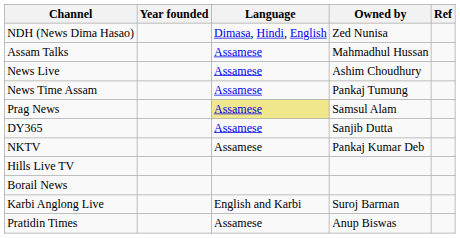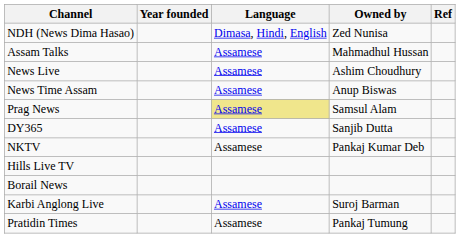 <table class=wikitable>
 <tr>
 <th>Channel</th>
 <th>Year founded</th>
 <th>Language</th>
 <th>Owned by</th>
 <th>Ref</th>
 </tr>
 <tr>
 <td>NDH (News Dima Hasao)</td>
 <td></td>
 <td><a href='#'>Dimasa</a>, <a href='#'>Hindi</a>, <a href='#'>English</a></td>
 <td>Zed Nunisa</td>
 <td></td>
 </tr>
 <tr>
 <td>Assam Talks</td>
 <td></td>
 <td><a href='#'>Assamese</a></td>
 <td>Mahmadhul Hussan</td>
 <td></td>
 </tr>
 <tr>
 <td>News Live</td>
 <td></td>
 <td><a href='#'>Assamese</a></td>
 <td>Ashim Choudhury</td>
 <td></td>
 </tr>
 <tr>
 <td>News Time Assam</td>
 <td></td>
 <td><a href='#'>Assamese</a></td>
-<td>Pankaj Tumung</td>
+<td>Anup Biswas</td>
 <td></td>
 </tr>
 <tr>
 <td>Prag News</td>
 <td></td>
 <td style="background: khaki;"><a href='#'>Assamese</a></td>
 <td>Samsul Alam</td>
 <td></td>
 </tr>
 <tr>
 <td>DY365</td>
 <td></td>
 <td><a href='#'>Assamese</a></td>
 <td>Sanjib Dutta</td>
 <td></td>
 </tr>
 <tr>
 <td>NKTV</td>
 <td></td>
 <td>Assamese</td>
 <td>Pankaj Kumar Deb</td>
 <td></td>
 </tr>
 <tr>
 <td>Hills Live TV</td>
 <td></td>
 <td></td>
 <td></td>
 <td></td>
 </tr>
 <tr>
 <td>Borail News</td>
 <td></td>
 <td></td>
 <td></td>
 <td></td>
 </tr>
 <tr>
 <td>Karbi Anglong Live</td>
 <td></td>
-<td>English and Karbi</td>
+<td><a href='#'>Assamese</a></td>
 <td>Suroj Barman</td>
 <td></td>
 </tr>
 <tr>
 <td>Pratidin Times</td>
 <td></td>
 <td>Assamese</td>
-<td>Anup Biswas</td>
+<td>Pankaj Tumung</td>
 <td></td>
 </tr>
 </table>
